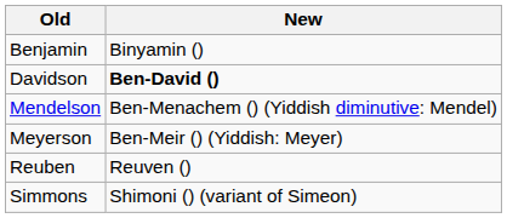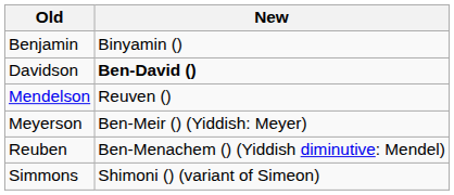 <table class="wikitable">
 <tr>
 <th>Old</th>
 <th>New</th>
 </tr>
 <tr>
 <td>Benjamin</td>
 <td>Binyamin ()</td>
 </tr>
 <tr>
 <td>Davidson</td>
 <td><strong>Ben-David ()</strong></td>
 </tr>
 <tr>
 <td><a href='#'>Mendelson</a></td>
-<td>Ben-Menachem () (Yiddish <a href='#'>diminutive</a>: Mendel)</td>
+<td>Reuven ()</td>
 </tr>
 <tr>
 <td>Meyerson</td>
 <td>Ben-Meir () (Yiddish: Meyer)</td>
 </tr>
 <tr>
 <td>Reuben</td>
-<td>Reuven ()</td>
+<td>Ben-Menachem () (Yiddish <a href='#'>diminutive</a>: Mendel)</td>
 </tr>
 <tr>
 <td>Simmons</td>
 <td>Shimoni () (variant of Simeon)</td>
 </tr>
 </table>
